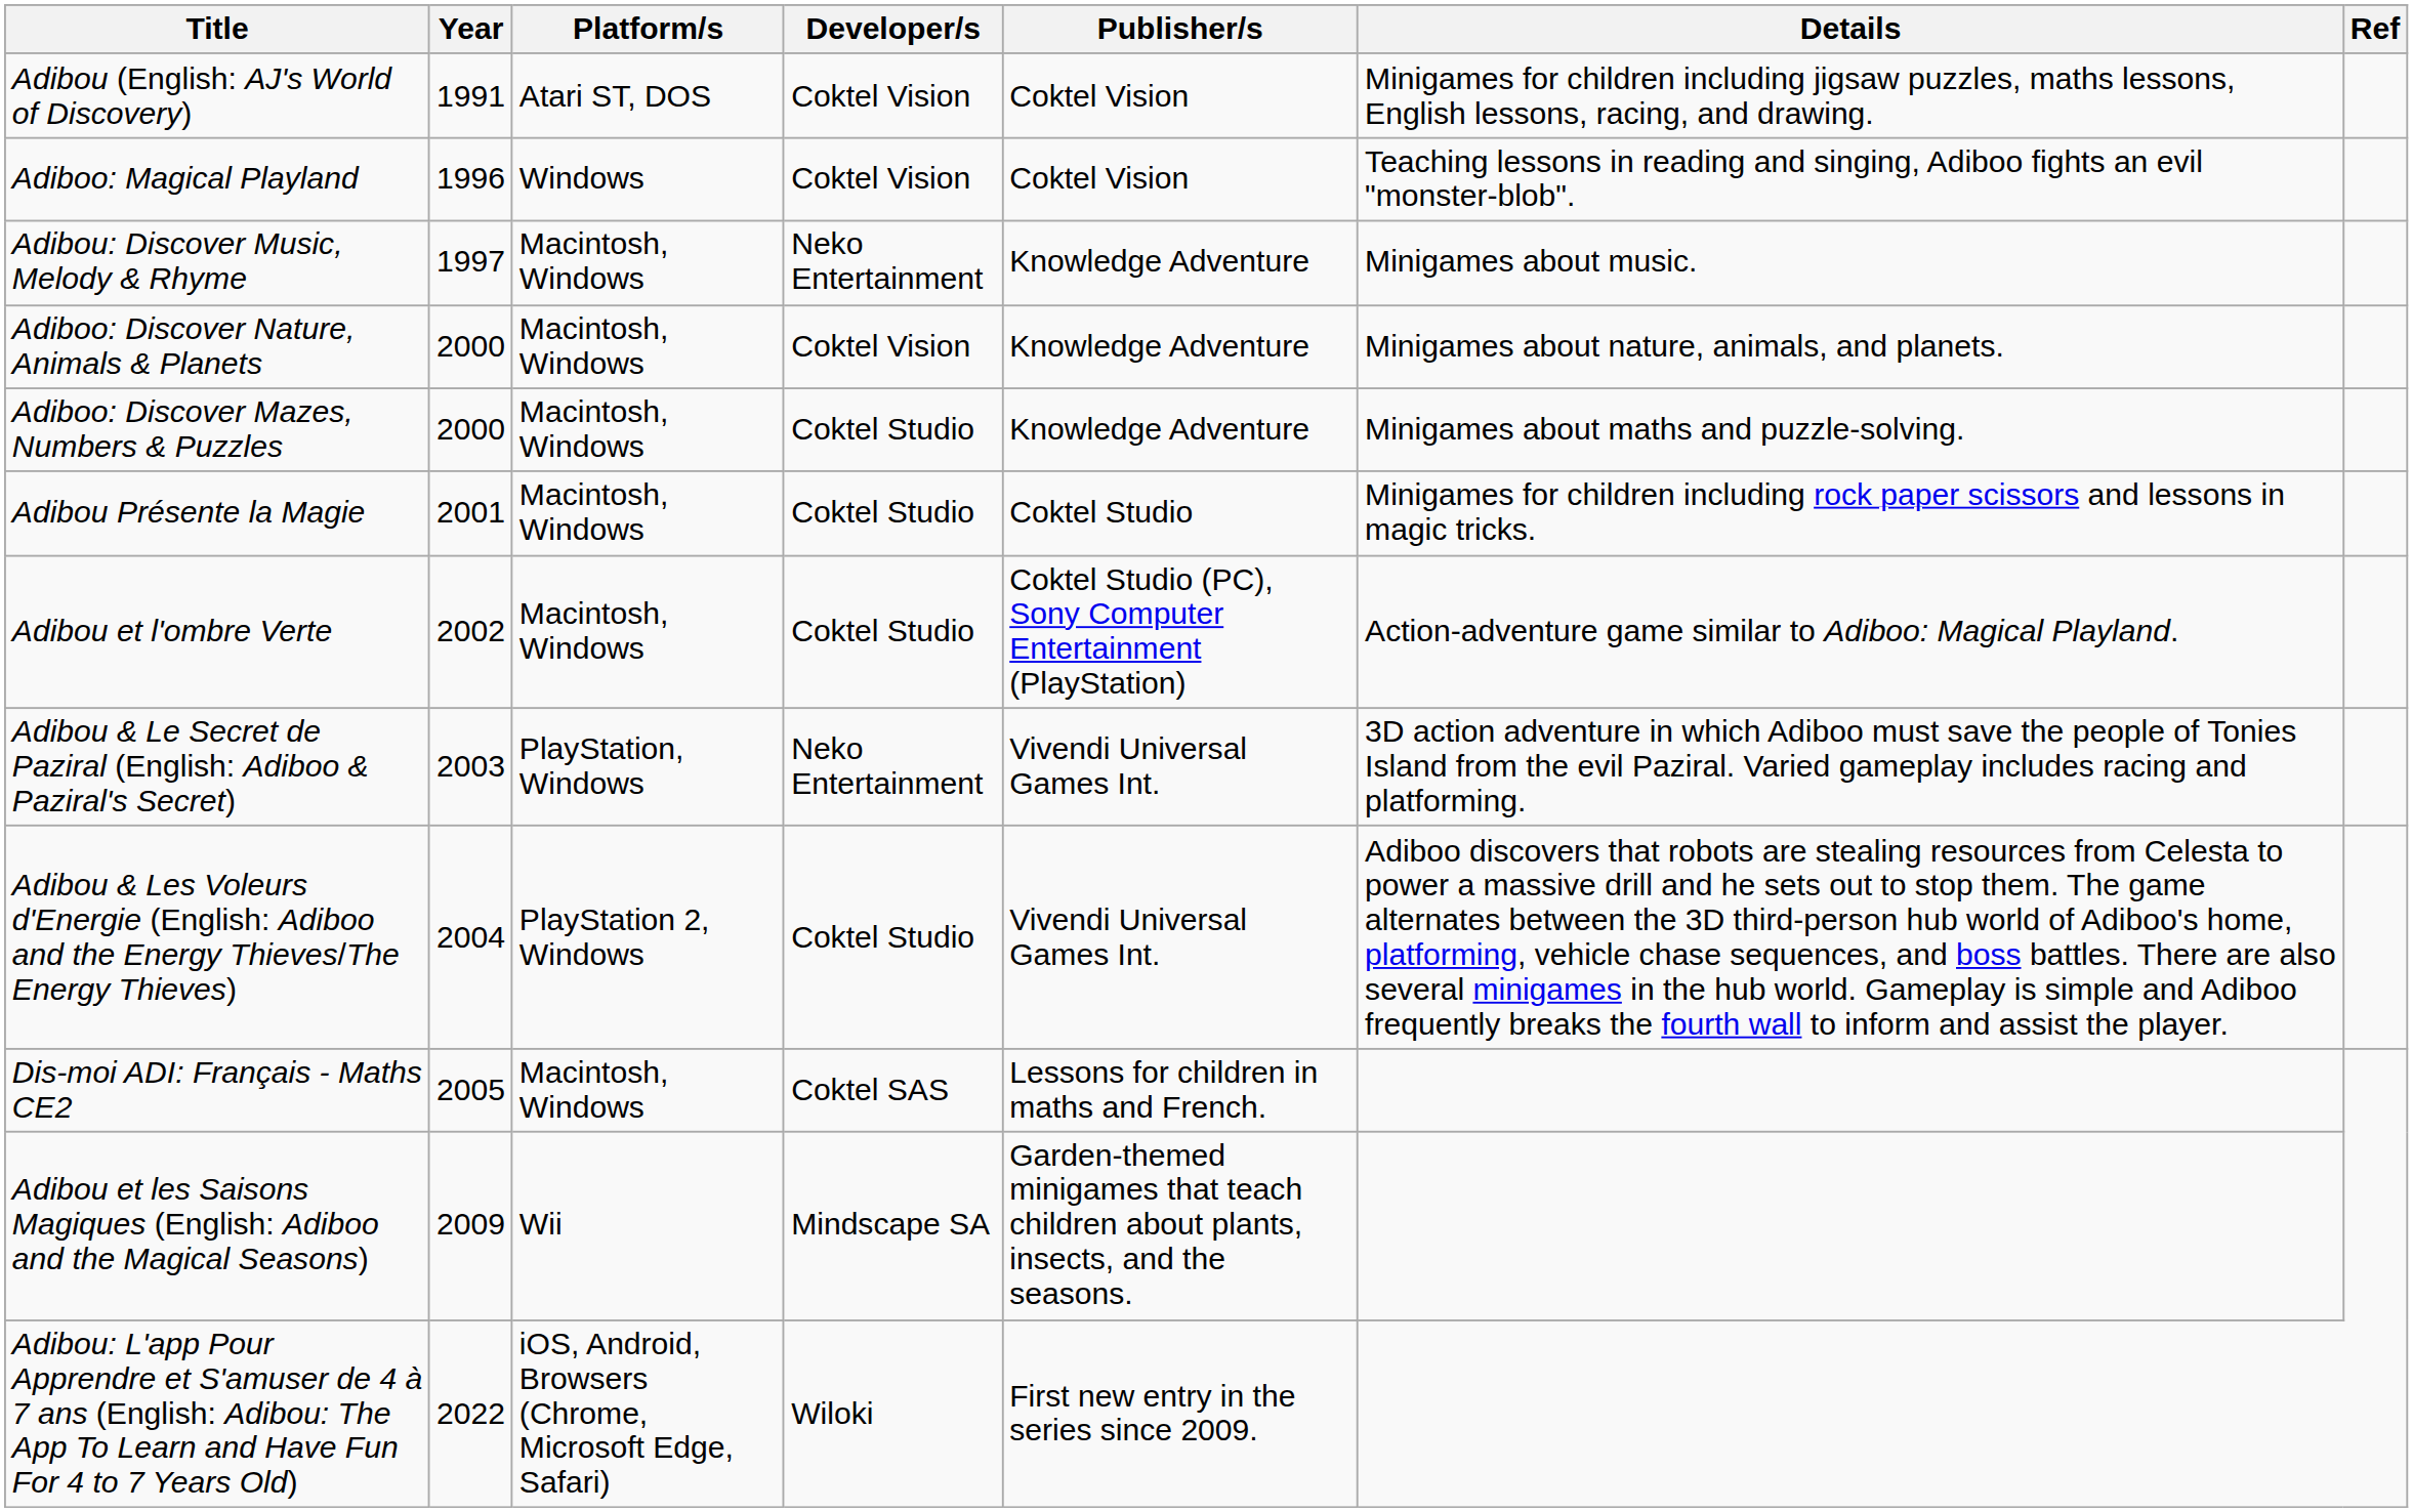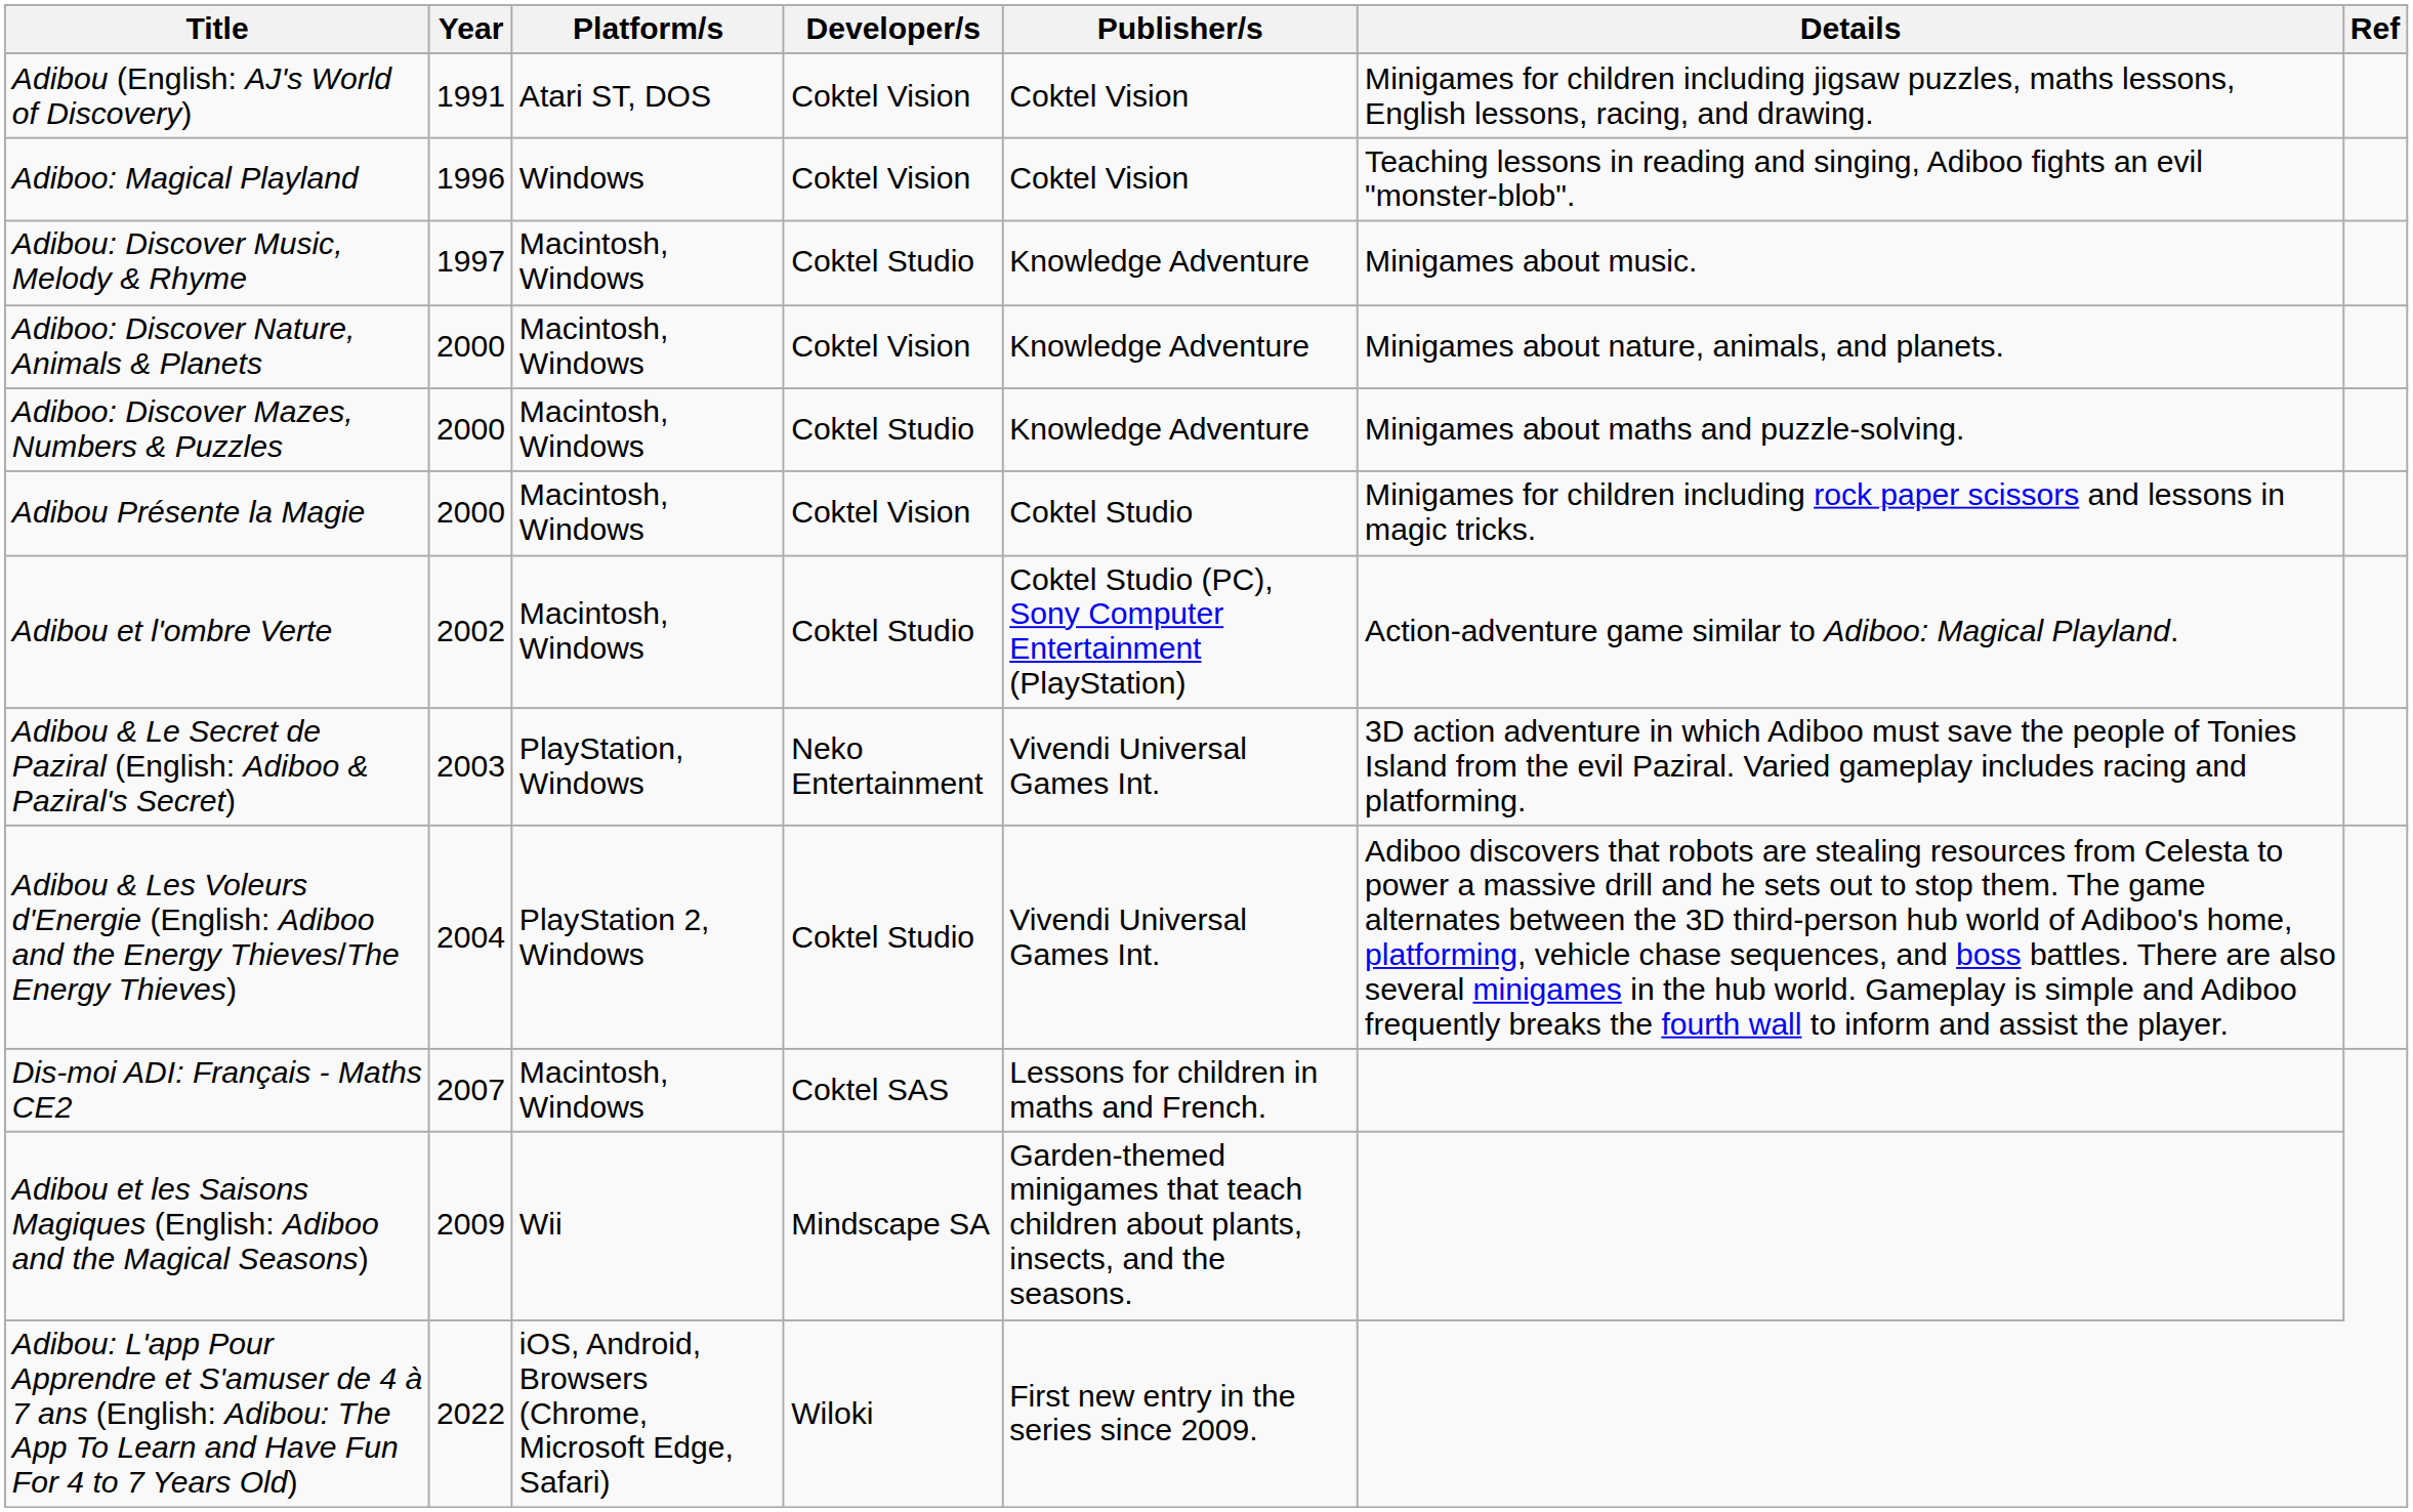 <table class="wikitable sortable">
 <tr>
 <th>Title</th>
 <th>Year</th>
 <th>Platform/s</th>
 <th>Developer/s</th>
 <th>Publisher/s</th>
 <th>Details</th>
 <th>Ref</th>
 </tr>
 <tr>
 <td><em>Adibou</em> (English: <em>AJ's World of Discovery</em>)</td>
 <td>1991</td>
 <td>Atari ST, DOS</td>
 <td>Coktel Vision</td>
 <td>Coktel Vision</td>
 <td>Minigames for children including jigsaw puzzles, maths lessons, English lessons, racing, and drawing.</td>
 <td></td>
 </tr>
 <tr>
 <td><em>Adiboo: Magical Playland</em></td>
 <td>1996</td>
 <td>Windows</td>
 <td>Coktel Vision</td>
 <td>Coktel Vision</td>
 <td>Teaching lessons in reading and singing, Adiboo fights an evil "monster-blob".</td>
 <td></td>
 </tr>
 <tr>
 <td><em>Adibou: Discover Music, Melody & Rhyme</em></td>
 <td>1997</td>
 <td>Macintosh, Windows</td>
-<td>Neko Entertainment</td>
+<td>Coktel Studio</td>
 <td>Knowledge Adventure</td>
 <td>Minigames about music.</td>
 <td></td>
 </tr>
 <tr>
 <td><em>Adiboo: Discover Nature, Animals & Planets</em></td>
 <td>2000</td>
 <td>Macintosh, Windows</td>
 <td>Coktel Vision</td>
 <td>Knowledge Adventure</td>
 <td>Minigames about nature, animals, and planets.</td>
 <td></td>
 </tr>
 <tr>
 <td><em>Adiboo: Discover Mazes, Numbers & Puzzles</em></td>
 <td>2000</td>
 <td>Macintosh, Windows</td>
 <td>Coktel Studio</td>
 <td>Knowledge Adventure</td>
 <td>Minigames about maths and puzzle-solving.</td>
 <td></td>
 </tr>
 <tr>
 <td><em>Adibou Présente la Magie</em></td>
-<td>2001</td>
+<td>2000</td>
 <td>Macintosh, Windows</td>
-<td>Coktel Studio</td>
+<td>Coktel Vision</td>
 <td>Coktel Studio</td>
 <td>Minigames for children including <a href='#'>rock paper scissors</a> and lessons in magic tricks.</td>
 <td></td>
 </tr>
 <tr>
 <td><em>Adibou et l'ombre Verte</em></td>
 <td>2002</td>
 <td>Macintosh, Windows</td>
 <td>Coktel Studio</td>
 <td>Coktel Studio (PC), <a href='#'>Sony Computer Entertainment</a> (PlayStation)</td>
 <td>Action-adventure game similar to <em>Adiboo: Magical Playland</em>.</td>
 <td></td>
 </tr>
 <tr>
 <td><em>Adibou & Le Secret de Paziral</em> (English: <em>Adiboo & Paziral's Secret</em>)</td>
 <td>2003</td>
 <td>PlayStation, Windows</td>
 <td>Neko Entertainment</td>
 <td>Vivendi Universal Games Int.</td>
 <td>3D action adventure in which Adiboo must save the people of Tonies Island from the evil Paziral. Varied gameplay includes racing and platforming.</td>
 <td></td>
 </tr>
 <tr>
 <td><em>Adibou & Les Voleurs d'Energie</em> (English: <em>Adiboo and the Energy Thieves</em>/<em>The Energy Thieves</em>)</td>
 <td>2004</td>
 <td>PlayStation 2, Windows</td>
 <td>Coktel Studio</td>
 <td>Vivendi Universal Games Int.</td>
 <td>Adiboo discovers that robots are stealing resources from Celesta to power a massive drill and he sets out to stop them. The game alternates between the 3D third-person hub world of Adiboo's home, <a href='#'>platforming</a>, vehicle chase sequences, and <a href='#'>boss</a> battles. There are also several <a href='#'>minigames</a> in the hub world. Gameplay is simple and Adiboo frequently breaks the <a href='#'>fourth wall</a> to inform and assist the player.</td>
 <td></td>
 </tr>
 <tr>
 <td><em>Dis-moi ADI: Français - Maths CE2</em></td>
-<td>2005</td>
+<td>2007</td>
 <td>Macintosh, Windows</td>
 <td>Coktel SAS</td>
 <td>Lessons for children in maths and French.</td>
 <td></td>
 </tr>
 <tr>
 <td><em>Adibou et les Saisons Magiques</em> (English: <em>Adiboo and the Magical Seasons</em>)</td>
 <td>2009</td>
 <td>Wii</td>
 <td>Mindscape SA</td>
 <td>Garden-themed minigames that teach children about plants, insects, and the seasons.</td>
 <td></td>
 </tr>
 <tr>
 <td><em>Adibou: L'app Pour Apprendre et S'amuser de 4 à 7 ans</em> (English: <em>Adibou: The App To Learn and Have Fun For 4 to 7 Years Old</em>)</td>
 <td>2022</td>
 <td>iOS, Android, Browsers (Chrome, Microsoft Edge, Safari)</td>
 <td>Wiloki</td>
 <td>First new entry in the series since 2009.</td>
 </tr>
 </table>
